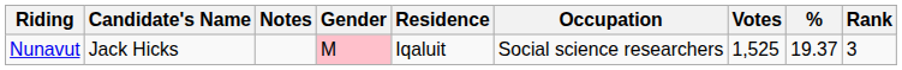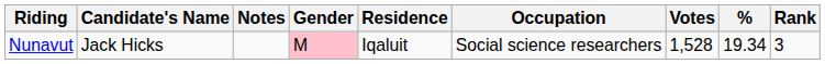 <table class="wikitable">
 <tr>
 <th>Riding<br></th>
 <th>Candidate's Name</th>
 <th>Notes</th>
 <th>Gender</th>
 <th>Residence</th>
 <th>Occupation</th>
 <th>Votes</th>
 <th>%</th>
 <th>Rank</th>
 </tr>
 <tr>
 <td><a href='#'>Nunavut</a></td>
 <td>Jack Hicks</td>
 <td></td>
 <td style="background: pink;">M</td>
 <td>Iqaluit</td>
 <td>Social science researchers</td>
-<td>1,525</td>
-<td>19.37</td>
+<td>1,528</td>
+<td>19.34</td>
 <td>3</td>
 </tr>
 </table>
